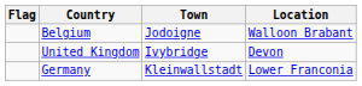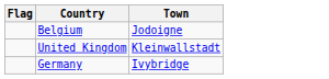 <table class="wikitable">
 <tr>
 <th>Flag</th>
 <th>Country</th>
 <th>Town</th>
-<th>Location</th>
 </tr>
 <tr>
 <td></td>
 <td><a href='#'>Belgium</a></td>
 <td><a href='#'>Jodoigne</a></td>
-<td><a href='#'>Walloon Brabant</a></td>
 </tr>
 <tr>
 <td></td>
 <td><a href='#'>United Kingdom</a></td>
-<td><a href='#'>Ivybridge</a></td>
-<td><a href='#'>Devon</a></td>
+<td><a href='#'>Kleinwallstadt</a></td>
 </tr>
 <tr>
 <td></td>
 <td><a href='#'>Germany</a></td>
-<td><a href='#'>Kleinwallstadt</a></td>
-<td><a href='#'>Lower Franconia</a></td>
+<td><a href='#'>Ivybridge</a></td>
 </tr>
 </table>
